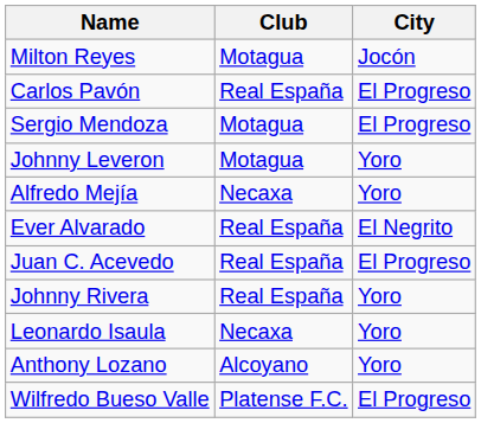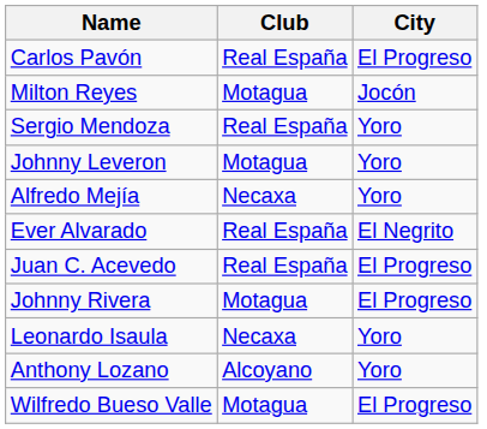 <table class="wikitable" border="1">
 <tr>
 <th>Name</th>
 <th>Club</th>
 <th>City</th>
 </tr>
 <tr>
+<td><a href='#'>Carlos Pavón</a></td>
+<td><a href='#'>Real España</a></td>
+<td><a href='#'>El Progreso</a></td>
+</tr>
+<tr>
 <td><a href='#'>Milton Reyes</a></td>
 <td><a href='#'>Motagua</a></td>
 <td><a href='#'>Jocón</a></td>
 </tr>
 <tr>
-<td><a href='#'>Carlos Pavón</a></td>
+<td><a href='#'>Sergio Mendoza</a></td>
 <td><a href='#'>Real España</a></td>
-<td><a href='#'>El Progreso</a></td>
-</tr>
-<tr>
-<td><a href='#'>Sergio Mendoza</a></td>
-<td><a href='#'>Motagua</a></td>
-<td><a href='#'>El Progreso</a></td>
+<td><a href='#'>Yoro</a></td>
 </tr>
 <tr>
 <td><a href='#'>Johnny Leveron</a></td>
 <td><a href='#'>Motagua</a></td>
 <td><a href='#'>Yoro</a></td>
 </tr>
 <tr>
 <td><a href='#'>Alfredo Mejía</a></td>
 <td><a href='#'>Necaxa</a></td>
 <td><a href='#'>Yoro</a></td>
 </tr>
 <tr>
 <td><a href='#'>Ever Alvarado</a></td>
 <td><a href='#'>Real España</a></td>
 <td><a href='#'>El Negrito</a></td>
 </tr>
 <tr>
 <td><a href='#'>Juan C. Acevedo</a></td>
 <td><a href='#'>Real España</a></td>
 <td><a href='#'>El Progreso</a></td>
 </tr>
 <tr>
 <td><a href='#'>Johnny Rivera</a></td>
-<td><a href='#'>Real España</a></td>
-<td><a href='#'>Yoro</a></td>
+<td><a href='#'>Motagua</a></td>
+<td><a href='#'>El Progreso</a></td>
 </tr>
 <tr>
 <td><a href='#'>Leonardo Isaula</a></td>
 <td><a href='#'>Necaxa</a></td>
 <td><a href='#'>Yoro</a></td>
 </tr>
 <tr>
 <td><a href='#'>Anthony Lozano</a></td>
 <td><a href='#'>Alcoyano</a></td>
 <td><a href='#'>Yoro</a></td>
 </tr>
 <tr>
 <td><a href='#'>Wilfredo Bueso Valle</a></td>
-<td><a href='#'>Platense F.C.</a></td>
+<td><a href='#'>Motagua</a></td>
 <td><a href='#'>El Progreso</a></td>
 </tr>
 </table>
